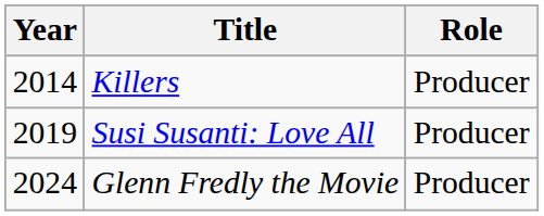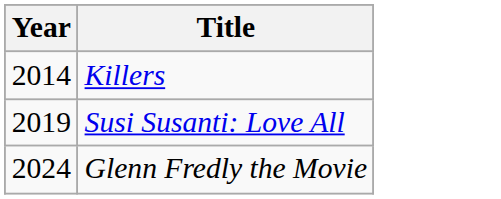 <table class="wikitable">
 <tr>
 <th>Year</th>
 <th>Title</th>
-<th>Role</th>
 </tr>
 <tr>
 <td>2014</td>
 <td><em><a href='#'>Killers</a></em></td>
-<td>Producer</td>
 </tr>
 <tr>
 <td>2019</td>
 <td><em><a href='#'>Susi Susanti: Love All</a></em></td>
-<td>Producer</td>
 </tr>
 <tr>
 <td>2024</td>
 <td><em>Glenn Fredly the Movie</em></td>
-<td>Producer</td>
 </tr>
 </table>
